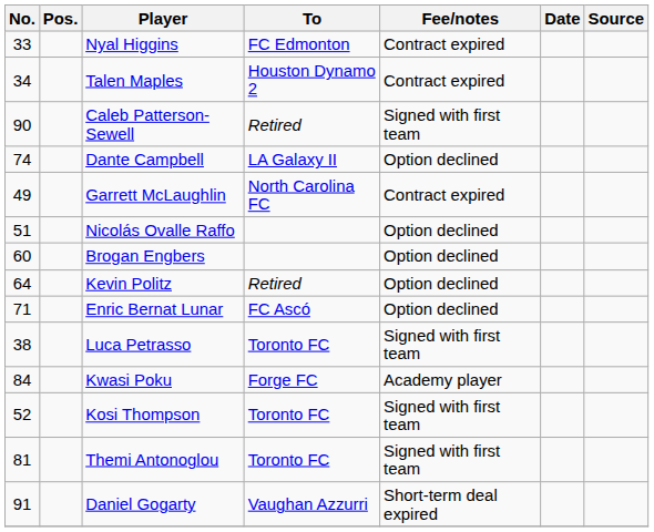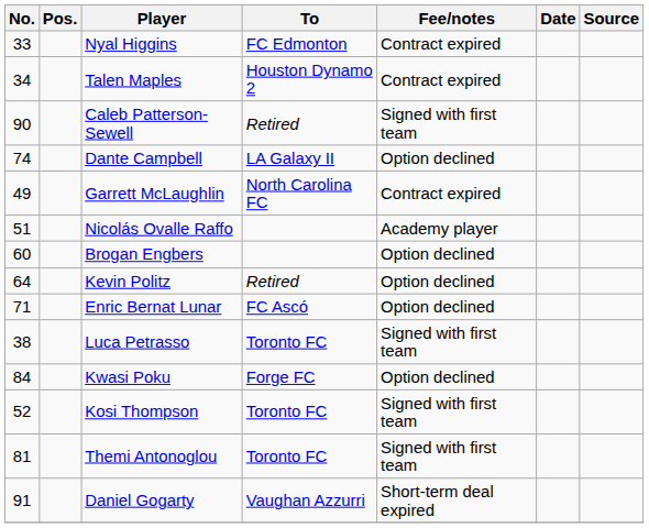 <table class="wikitable sortable" style=" text-align:center; font-size:95%; width:95%; text-align:left;">
 <tr>
 <th>No.</th>
 <th>Pos.</th>
 <th>Player</th>
 <th>To</th>
 <th>Fee/notes</th>
 <th>Date</th>
 <th>Source</th>
 </tr>
 <tr>
 <td align=center>33</td>
 <td align=center></td>
 <td> <a href='#'>Nyal Higgins</a></td>
 <td> <a href='#'>FC Edmonton</a></td>
 <td>Contract expired</td>
 <td></td>
 <td></td>
 </tr>
 <tr>
 <td align=center>34</td>
 <td align=center></td>
 <td> <a href='#'>Talen Maples</a></td>
 <td> <a href='#'>Houston Dynamo 2</a></td>
 <td>Contract expired</td>
 <td></td>
 <td></td>
 </tr>
 <tr>
 <td align=center>90</td>
 <td align=center></td>
 <td> <a href='#'>Caleb Patterson-Sewell</a></td>
 <td><em>Retired</em></td>
 <td>Signed with first team</td>
 <td></td>
 <td></td>
 </tr>
 <tr>
 <td align=center>74</td>
 <td align=center></td>
 <td> <a href='#'>Dante Campbell</a></td>
 <td> <a href='#'>LA Galaxy II</a></td>
 <td>Option declined</td>
 <td></td>
 <td></td>
 </tr>
 <tr>
 <td align=center>49</td>
 <td align=center></td>
 <td> <a href='#'>Garrett McLaughlin</a></td>
 <td> <a href='#'>North Carolina FC</a></td>
 <td>Contract expired</td>
 <td></td>
 <td></td>
 </tr>
 <tr>
 <td align=center>51</td>
 <td align=center></td>
 <td> <a href='#'>Nicolás Ovalle Raffo</a></td>
 <td></td>
-<td>Option declined</td>
+<td>Academy player</td>
 <td></td>
 <td></td>
 </tr>
 <tr>
 <td align=center>60</td>
 <td align=center></td>
 <td> <a href='#'>Brogan Engbers</a></td>
 <td></td>
 <td>Option declined</td>
 <td></td>
 <td></td>
 </tr>
 <tr>
 <td align=center>64</td>
 <td align=center></td>
 <td> <a href='#'>Kevin Politz</a></td>
 <td><em>Retired</em></td>
 <td>Option declined</td>
 <td></td>
 <td></td>
 </tr>
 <tr>
 <td align=center>71</td>
 <td align=center></td>
 <td> <a href='#'>Enric Bernat Lunar</a></td>
 <td> <a href='#'>FC Ascó</a></td>
 <td>Option declined</td>
 <td></td>
 <td></td>
 </tr>
 <tr>
 <td align=center>38</td>
 <td align=center></td>
 <td> <a href='#'>Luca Petrasso</a></td>
 <td> <a href='#'>Toronto FC</a></td>
 <td>Signed with first team</td>
 <td></td>
 <td></td>
 </tr>
 <tr>
 <td align=center>84</td>
 <td align=center></td>
 <td> <a href='#'>Kwasi Poku</a></td>
 <td> <a href='#'>Forge FC</a></td>
-<td>Academy player</td>
+<td>Option declined</td>
 <td></td>
 <td></td>
 </tr>
 <tr>
 <td align=center>52</td>
 <td align=center></td>
 <td> <a href='#'>Kosi Thompson</a></td>
 <td> <a href='#'>Toronto FC</a></td>
 <td>Signed with first team</td>
 <td></td>
 <td></td>
 </tr>
 <tr>
 <td align=center>81</td>
 <td align=center></td>
 <td> <a href='#'>Themi Antonoglou</a></td>
 <td> <a href='#'>Toronto FC</a></td>
 <td>Signed with first team</td>
 <td></td>
 <td></td>
 </tr>
 <tr>
 <td align=center>91</td>
 <td align=center></td>
 <td> <a href='#'>Daniel Gogarty</a></td>
 <td> <a href='#'>Vaughan Azzurri</a></td>
 <td>Short-term deal expired</td>
 <td></td>
 <td></td>
 </tr>
 <tr>
 </tr>
 </table>
